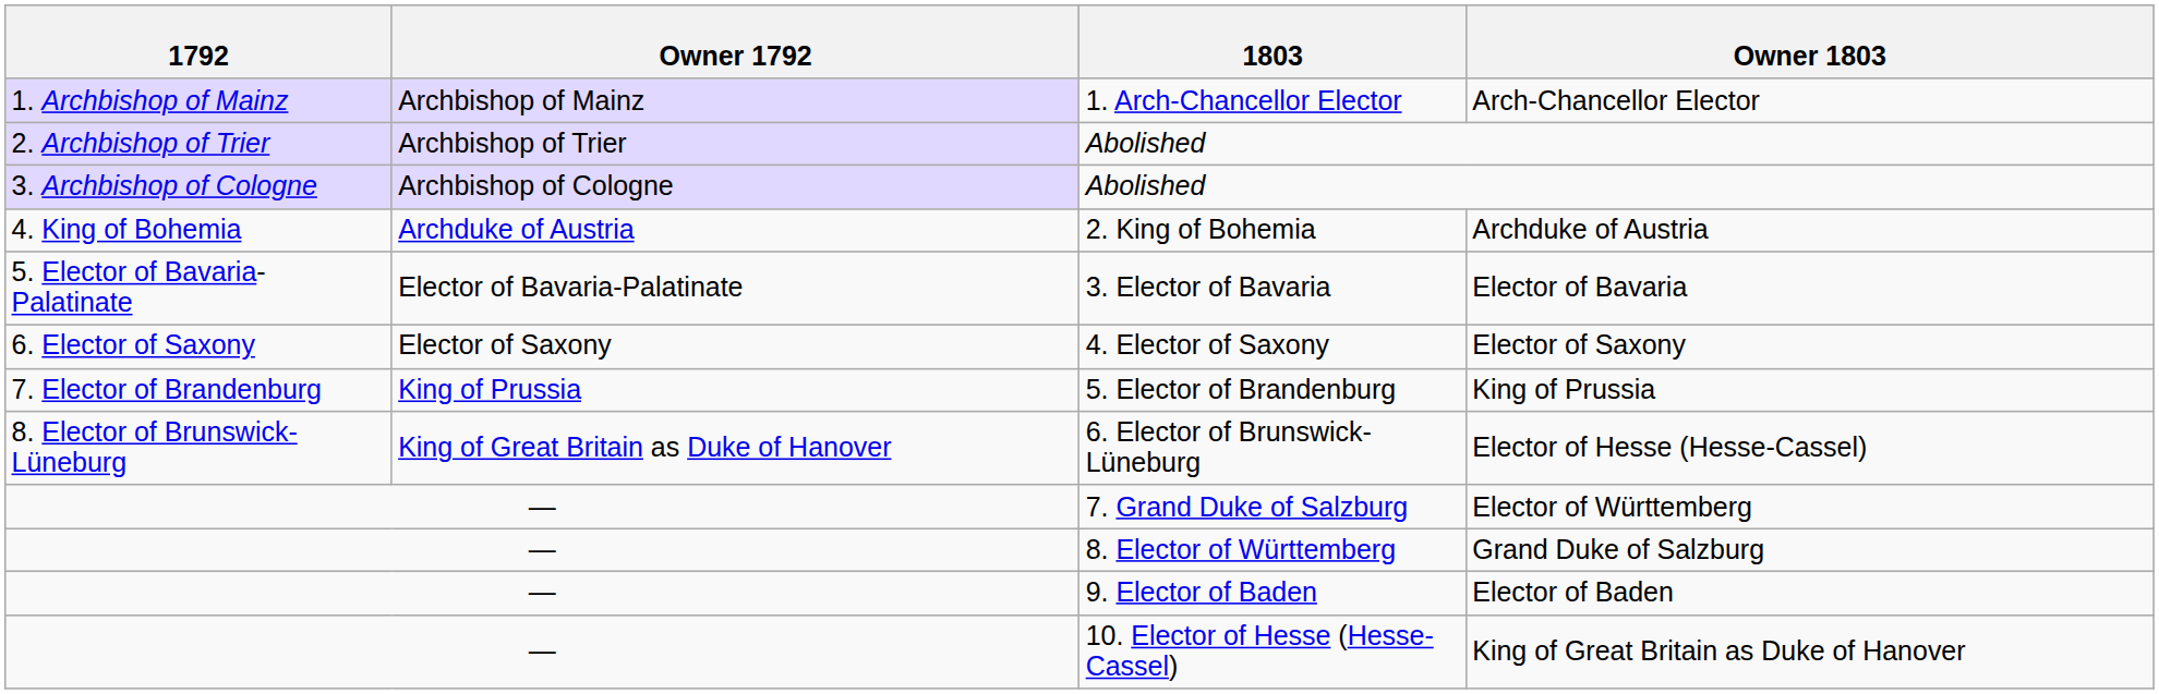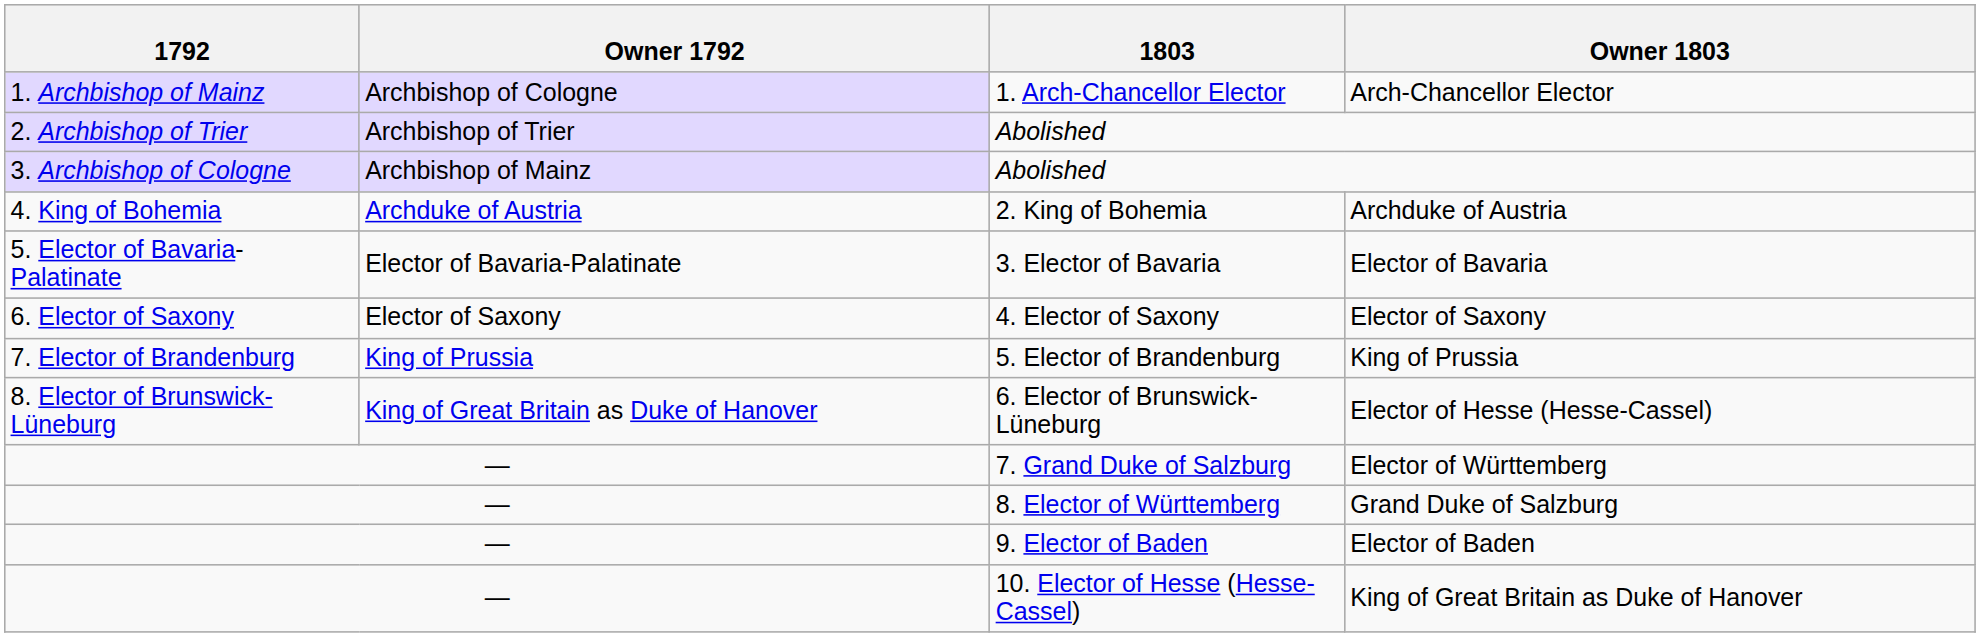 <table class="wikitable" style="width: 100%">
 <tr>
 <th width=18%><br>1792</th>
 <th width=32%><br>Owner 1792</th>
 <th width=18%><br>1803</th>
 <th width=32%><br>Owner 1803</th>
 </tr>
 <tr>
 <td style="background-color: #E1D8FF">1. <em><a href='#'>Archbishop of Mainz</a></em></td>
-<td style="background-color: #E1D8FF">Archbishop of Mainz</td>
+<td style="background-color: #E1D8FF">Archbishop of Cologne</td>
 <td>1. <a href='#'>Arch-Chancellor Elector</a></td>
 <td>Arch-Chancellor Elector</td>
 </tr>
 <tr>
 <td style="background-color: #E1D8FF">2. <em><a href='#'>Archbishop of Trier</a></em></td>
 <td style="background-color: #E1D8FF">Archbishop of Trier</td>
 <td colspan="2"><em>Abolished</em></td>
 </tr>
 <tr>
 <td style="background-color: #E1D8FF">3. <em><a href='#'>Archbishop of Cologne</a></em></td>
-<td style="background-color: #E1D8FF">Archbishop of Cologne</td>
+<td style="background-color: #E1D8FF">Archbishop of Mainz</td>
 <td colspan="2"><em>Abolished</em></td>
 </tr>
 <tr>
 <td>4. <a href='#'>King of Bohemia</a></td>
 <td><a href='#'>Archduke of Austria</a></td>
 <td>2. King of Bohemia</td>
 <td>Archduke of Austria</td>
 </tr>
 <tr>
 <td>5. <a href='#'>Elector of Bavaria</a>-<a href='#'>Palatinate</a></td>
 <td>Elector of Bavaria-Palatinate</td>
 <td>3. Elector of Bavaria</td>
 <td>Elector of Bavaria</td>
 </tr>
 <tr>
 <td>6. <a href='#'>Elector of Saxony</a></td>
 <td>Elector of Saxony</td>
 <td>4. Elector of Saxony</td>
 <td>Elector of Saxony</td>
 </tr>
 <tr>
 <td>7. <a href='#'>Elector of Brandenburg</a></td>
 <td><a href='#'>King of Prussia</a></td>
 <td>5. Elector of Brandenburg</td>
 <td>King of Prussia</td>
 </tr>
 <tr>
 <td>8. <a href='#'>Elector of Brunswick-Lüneburg</a></td>
 <td><a href='#'>King of Great Britain</a> as <a href='#'>Duke of Hanover</a></td>
 <td>6. Elector of Brunswick-Lüneburg</td>
 <td>Elector of Hesse (Hesse-Cassel)</td>
 </tr>
 <tr>
 <td colspan="2" align="center">—</td>
 <td>7. <a href='#'>Grand Duke of Salzburg</a></td>
 <td>Elector of Württemberg</td>
 </tr>
 <tr>
 <td colspan="2" align="center">—</td>
 <td>8. <a href='#'>Elector of Württemberg</a></td>
 <td>Grand Duke of Salzburg</td>
 </tr>
 <tr>
 <td colspan="2" align="center">—</td>
 <td>9. <a href='#'>Elector of Baden</a></td>
 <td>Elector of Baden</td>
 </tr>
 <tr>
 <td colspan="2" align="center">—</td>
 <td>10. <a href='#'>Elector of Hesse</a> (<a href='#'>Hesse-Cassel</a>)</td>
 <td>King of Great Britain as Duke of Hanover</td>
 </tr>
 </table>
